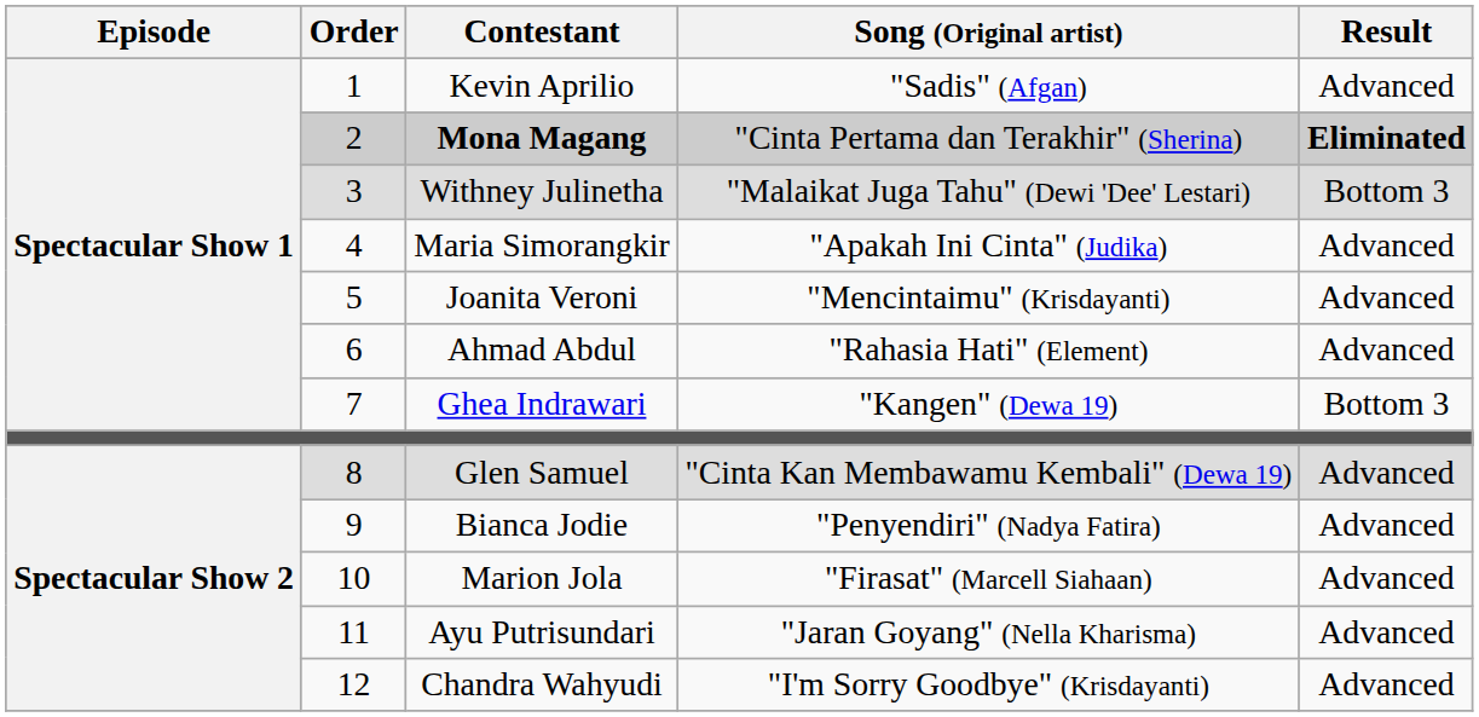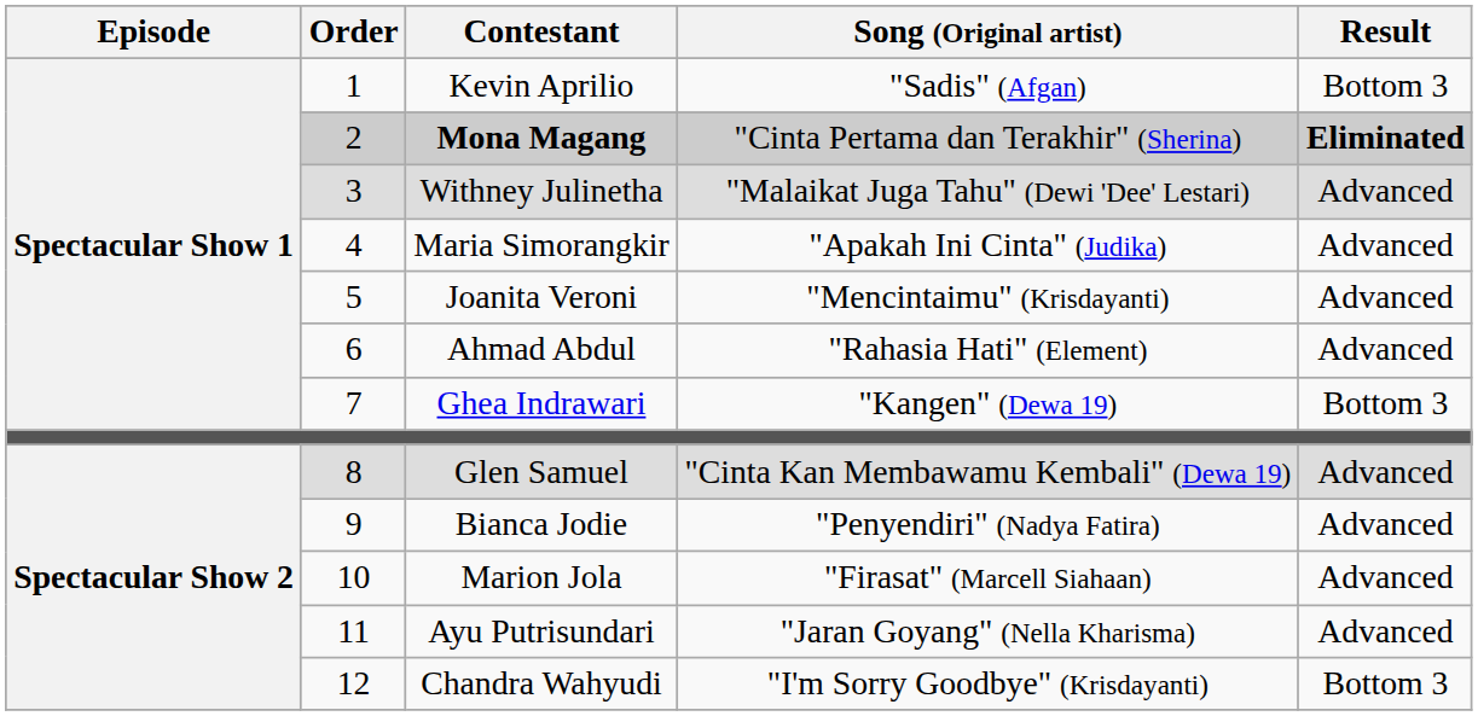 <table class="wikitable" style="text-align:center;">
 <tr>
 <th>Episode</th>
 <th>Order</th>
 <th>Contestant</th>
 <th>Song <small>(Original artist)</small></th>
 <th>Result</th>
 </tr>
 <tr>
 <th rowspan="7" scope="row">Spectacular Show 1<br><small></small></th>
 <td>1</td>
 <td>Kevin Aprilio</td>
 <td>"Sadis" <small>(<a href='#'>Afgan</a>)</small></td>
-<td>Advanced</td>
+<td>Bottom 3</td>
 </tr>
 <tr style="background:#ccc;">
 <td>2</td>
 <td><strong>Mona Magang</strong></td>
 <td>"Cinta Pertama dan Terakhir" <small>(<a href='#'>Sherina</a>)</small></td>
 <td><strong>Eliminated</strong></td>
 </tr>
 <tr style="background:#ddd;">
 <td>3</td>
 <td>Withney Julinetha</td>
 <td>"Malaikat Juga Tahu" <small>(Dewi 'Dee' Lestari)</small></td>
-<td>Bottom 3</td>
+<td>Advanced</td>
 </tr>
 <tr>
 <td>4</td>
 <td>Maria Simorangkir</td>
 <td>"Apakah Ini Cinta" <small>(<a href='#'>Judika</a>)</small></td>
 <td>Advanced</td>
 </tr>
 <tr>
 <td>5</td>
 <td>Joanita Veroni</td>
 <td>"Mencintaimu" <small>(Krisdayanti)</small></td>
 <td>Advanced</td>
 </tr>
 <tr>
 <td>6</td>
 <td>Ahmad Abdul</td>
 <td>"Rahasia Hati" <small>(Element)</small></td>
 <td>Advanced</td>
 </tr>
 <tr>
 <td>7</td>
 <td><a href='#'>Ghea Indrawari</a></td>
 <td>"Kangen" <small>(<a href='#'>Dewa 19</a>)</small></td>
 <td>Bottom 3</td>
 </tr>
 <tr>
 <td colspan="6" style="background:#555;"></td>
 </tr>
 <tr>
 <th rowspan="6" scope="row">Spectacular Show 2<br><small></small></th>
 </tr>
 <tr style="background:#ddd;">
 <td>8</td>
 <td>Glen Samuel</td>
 <td>"Cinta Kan Membawamu Kembali" <small>(<a href='#'>Dewa 19</a>)</small></td>
 <td>Advanced</td>
 </tr>
 <tr>
 <td>9</td>
 <td>Bianca Jodie</td>
 <td>"Penyendiri" <small>(Nadya Fatira)</small></td>
 <td>Advanced</td>
 </tr>
 <tr>
 <td>10</td>
 <td>Marion Jola</td>
 <td>"Firasat" <small>(Marcell Siahaan)</small></td>
 <td>Advanced</td>
 </tr>
 <tr>
 <td>11</td>
 <td>Ayu Putrisundari</td>
 <td>"Jaran Goyang" <small>(Nella Kharisma)</small></td>
 <td>Advanced</td>
 </tr>
 <tr>
 <td>12</td>
 <td>Chandra Wahyudi</td>
 <td>"I'm Sorry Goodbye" <small>(Krisdayanti)</small></td>
-<td>Advanced</td>
+<td>Bottom 3</td>
 </tr>
 </table>
